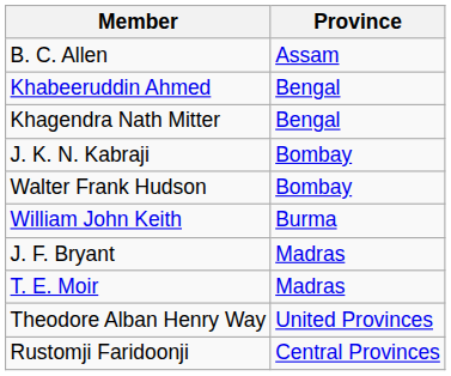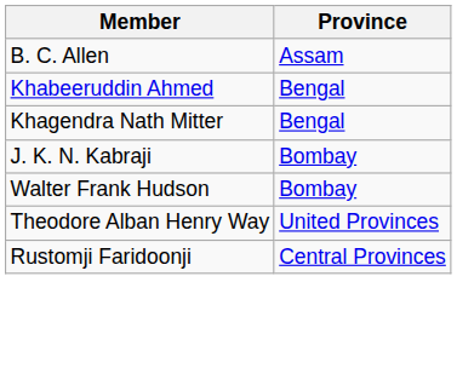 <table class="wikitable">
 <tr>
 <th>Member</th>
 <th>Province</th>
 </tr>
 <tr>
 <td>B. C. Allen</td>
 <td><a href='#'>Assam</a></td>
 </tr>
 <tr>
 <td><a href='#'>Khabeeruddin Ahmed</a></td>
 <td><a href='#'>Bengal</a></td>
 </tr>
 <tr>
 <td>Khagendra Nath Mitter</td>
 <td><a href='#'>Bengal</a></td>
 </tr>
 <tr>
 <td>J. K. N. Kabraji</td>
 <td><a href='#'>Bombay</a></td>
 </tr>
 <tr>
 <td>Walter Frank Hudson</td>
 <td><a href='#'>Bombay</a></td>
 </tr>
 <tr>
-<td><a href='#'>William John Keith</a></td>
-<td><a href='#'>Burma</a></td>
-</tr>
-<tr>
-<td>J. F. Bryant</td>
-<td><a href='#'>Madras</a></td>
-</tr>
-<tr>
-<td><a href='#'>T. E. Moir</a></td>
-<td><a href='#'>Madras</a></td>
-</tr>
-<tr>
 <td>Theodore Alban Henry Way</td>
 <td><a href='#'>United Provinces</a></td>
 </tr>
 <tr>
 <td>Rustomji Faridoonji</td>
 <td><a href='#'>Central Provinces</a></td>
 </tr>
 </table>
